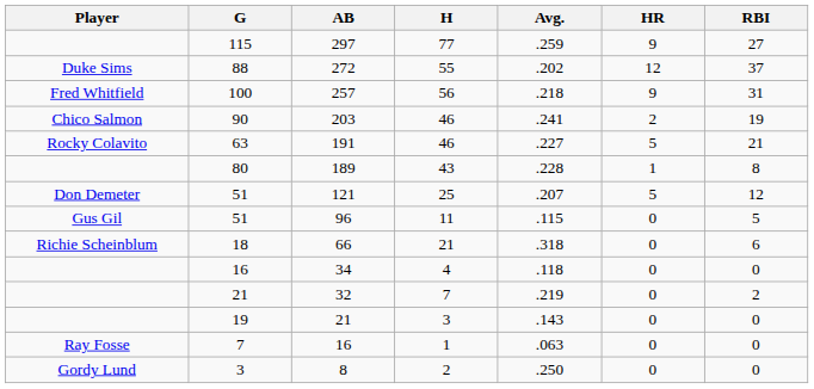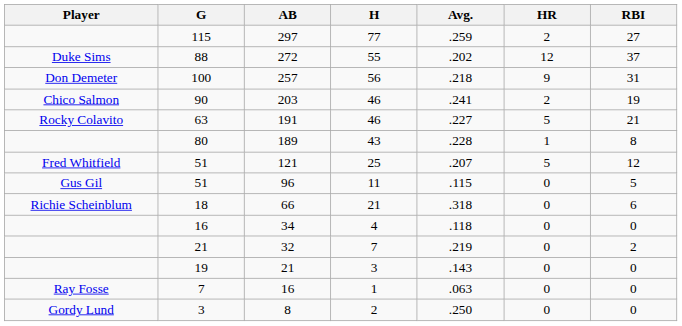 <table class="wikitable sortable">
 <tr>
 <th bgcolor="#DDDDFF" width="16%">Player</th>
 <th bgcolor="#DDDDFF" width="9%">G</th>
 <th bgcolor="#DDDDFF" width="9%">AB</th>
 <th bgcolor="#DDDDFF" width="9%">H</th>
 <th bgcolor="#DDDDFF" width="9%">Avg.</th>
 <th bgcolor="#DDDDFF" width="9%">HR</th>
 <th bgcolor="#DDDDFF" width="9%">RBI</th>
 </tr>
 <tr align="center">
 <td></td>
 <td>115</td>
 <td>297</td>
 <td>77</td>
 <td>.259</td>
-<td>9</td>
+<td>2</td>
 <td>27</td>
 </tr>
 <tr align="center">
 <td><a href='#'>Duke Sims</a></td>
 <td>88</td>
 <td>272</td>
 <td>55</td>
 <td>.202</td>
 <td>12</td>
 <td>37</td>
 </tr>
 <tr align="center">
-<td><a href='#'>Fred Whitfield</a></td>
+<td><a href='#'>Don Demeter</a></td>
 <td>100</td>
 <td>257</td>
 <td>56</td>
 <td>.218</td>
 <td>9</td>
 <td>31</td>
 </tr>
 <tr align="center">
 <td><a href='#'>Chico Salmon</a></td>
 <td>90</td>
 <td>203</td>
 <td>46</td>
 <td>.241</td>
 <td>2</td>
 <td>19</td>
 </tr>
 <tr align="center">
 <td><a href='#'>Rocky Colavito</a></td>
 <td>63</td>
 <td>191</td>
 <td>46</td>
 <td>.227</td>
 <td>5</td>
 <td>21</td>
 </tr>
 <tr align="center">
 <td></td>
 <td>80</td>
 <td>189</td>
 <td>43</td>
 <td>.228</td>
 <td>1</td>
 <td>8</td>
 </tr>
 <tr align="center">
-<td><a href='#'>Don Demeter</a></td>
+<td><a href='#'>Fred Whitfield</a></td>
 <td>51</td>
 <td>121</td>
 <td>25</td>
 <td>.207</td>
 <td>5</td>
 <td>12</td>
 </tr>
 <tr align="center">
 <td><a href='#'>Gus Gil</a></td>
 <td>51</td>
 <td>96</td>
 <td>11</td>
 <td>.115</td>
 <td>0</td>
 <td>5</td>
 </tr>
 <tr align="center">
 <td><a href='#'>Richie Scheinblum</a></td>
 <td>18</td>
 <td>66</td>
 <td>21</td>
 <td>.318</td>
 <td>0</td>
 <td>6</td>
 </tr>
 <tr align="center">
 <td></td>
 <td>16</td>
 <td>34</td>
 <td>4</td>
 <td>.118</td>
 <td>0</td>
 <td>0</td>
 </tr>
 <tr align="center">
 <td></td>
 <td>21</td>
 <td>32</td>
 <td>7</td>
 <td>.219</td>
 <td>0</td>
 <td>2</td>
 </tr>
 <tr align="center">
 <td></td>
 <td>19</td>
 <td>21</td>
 <td>3</td>
 <td>.143</td>
 <td>0</td>
 <td>0</td>
 </tr>
 <tr align="center">
 <td><a href='#'>Ray Fosse</a></td>
 <td>7</td>
 <td>16</td>
 <td>1</td>
 <td>.063</td>
 <td>0</td>
 <td>0</td>
 </tr>
 <tr align="center">
 <td><a href='#'>Gordy Lund</a></td>
 <td>3</td>
 <td>8</td>
 <td>2</td>
 <td>.250</td>
 <td>0</td>
 <td>0</td>
 </tr>
 </table>
